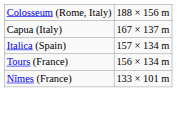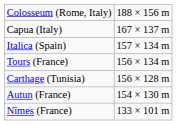 <table class="wikitable">
 <tr>
 <td><a href='#'>Colosseum</a> (Rome, Italy)</td>
 <td>188 × 156 m</td>
 </tr>
 <tr>
 <td>Capua (Italy)</td>
 <td>167 × 137 m</td>
 </tr>
 <tr>
 <td><a href='#'>Italica</a> (Spain)</td>
 <td>157 × 134 m</td>
 </tr>
 <tr>
 <td><a href='#'>Tours</a> (France)</td>
 <td>156 × 134 m</td>
 </tr>
 <tr>
+<td><a href='#'>Carthage</a> (Tunisia)</td>
+<td>156 × 128 m</td>
+</tr>
+<tr>
+<td><a href='#'>Autun</a> (France)</td>
+<td>154 × 130 m</td>
+</tr>
+<tr>
 <td><a href='#'>Nîmes</a> (France)</td>
 <td>133 × 101 m</td>
 </tr>
 </table>
